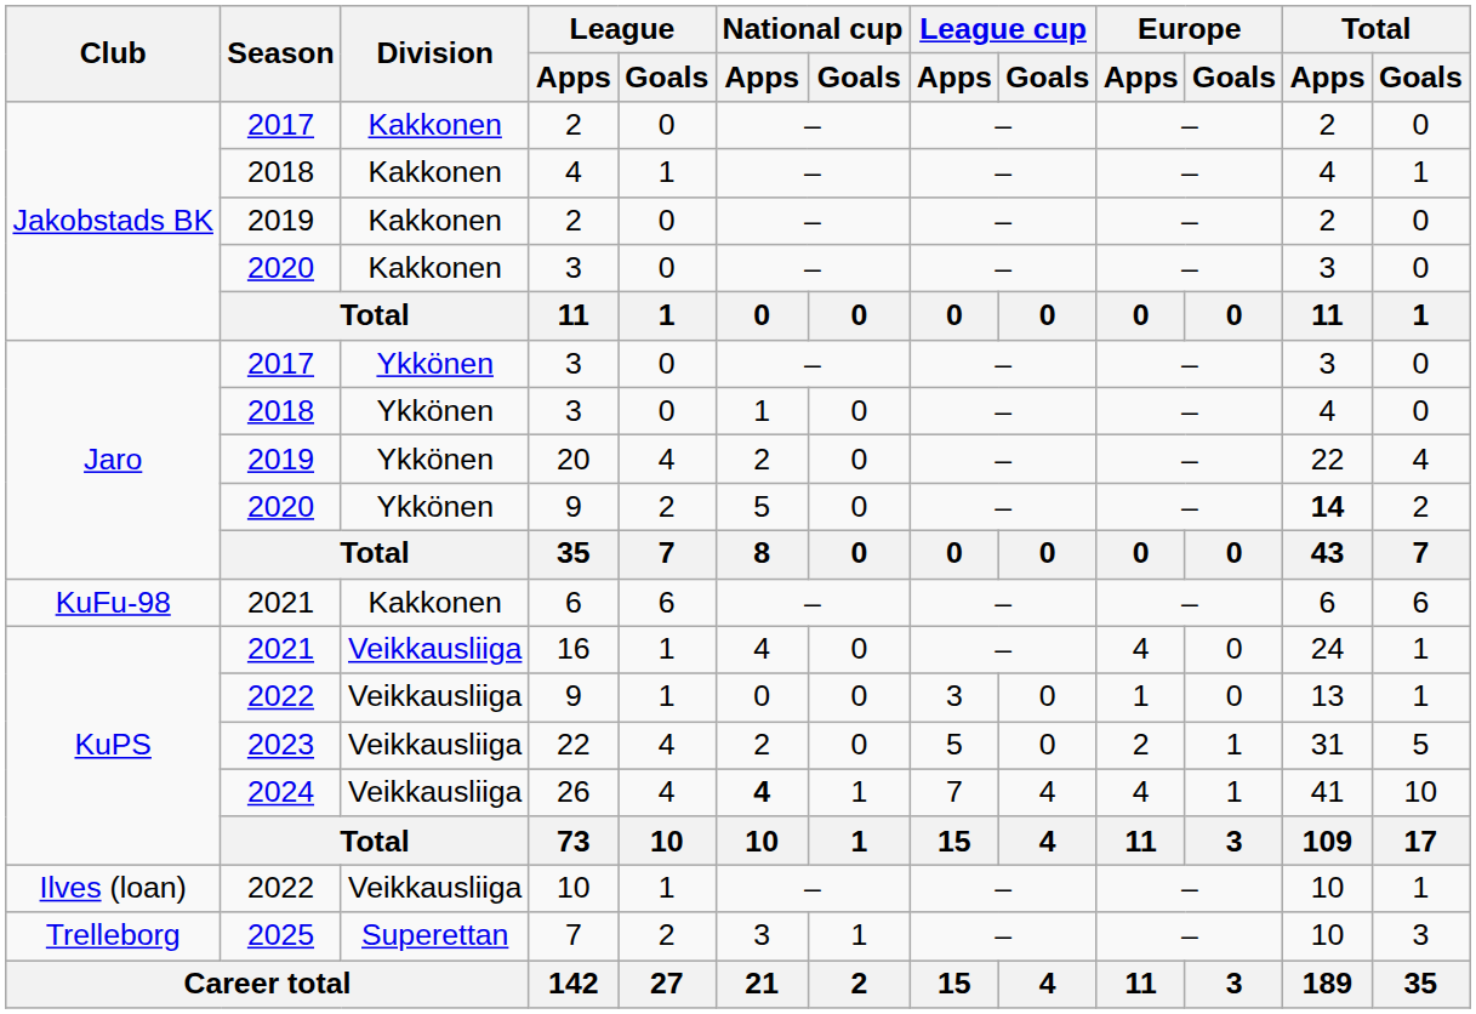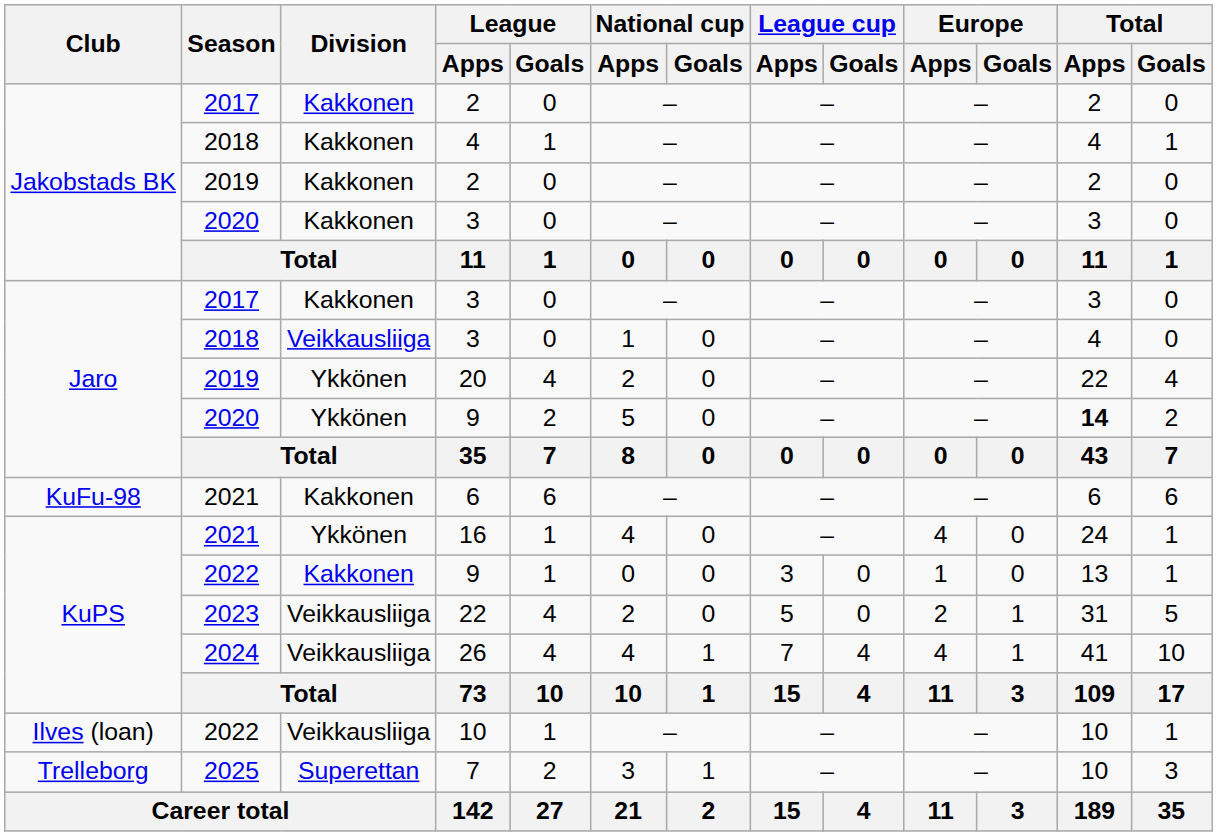 <table class="wikitable" style="text-align:center">
 <tr>
 <th rowspan="2">Club</th>
 <th rowspan="2">Season</th>
 <th rowspan="2">Division</th>
 <th colspan="2">League</th>
 <th colspan="2">National cup</th>
 <th colspan="2"><a href='#'>League cup</a></th>
 <th colspan="2">Europe</th>
 <th colspan="2">Total</th>
 </tr>
 <tr>
 <th>Apps</th>
 <th>Goals</th>
 <th>Apps</th>
 <th>Goals</th>
 <th>Apps</th>
 <th>Goals</th>
 <th>Apps</th>
 <th>Goals</th>
 <th>Apps</th>
 <th>Goals</th>
 </tr>
 <tr>
 <td rowspan=5><a href='#'>Jakobstads BK</a></td>
 <td><a href='#'>2017</a></td>
 <td><a href='#'>Kakkonen</a></td>
 <td>2</td>
 <td>0</td>
 <td colspan=2>–</td>
 <td colspan=2>–</td>
 <td colspan=2>–</td>
 <td>2</td>
 <td>0</td>
 </tr>
 <tr>
 <td>2018</td>
 <td>Kakkonen</td>
 <td>4</td>
 <td>1</td>
 <td colspan=2>–</td>
 <td colspan=2>–</td>
 <td colspan=2>–</td>
 <td>4</td>
 <td>1</td>
 </tr>
 <tr>
 <td>2019</td>
 <td>Kakkonen</td>
 <td>2</td>
 <td>0</td>
 <td colspan=2>–</td>
 <td colspan=2>–</td>
 <td colspan=2>–</td>
 <td>2</td>
 <td>0</td>
 </tr>
 <tr>
 <td><a href='#'>2020</a></td>
 <td>Kakkonen</td>
 <td>3</td>
 <td>0</td>
 <td colspan=2>–</td>
 <td colspan=2>–</td>
 <td colspan=2>–</td>
 <td>3</td>
 <td>0</td>
 </tr>
 <tr>
 <th colspan="2">Total</th>
 <th>11</th>
 <th>1</th>
 <th>0</th>
 <th>0</th>
 <th>0</th>
 <th>0</th>
 <th>0</th>
 <th>0</th>
 <th>11</th>
 <th>1</th>
 </tr>
 <tr>
 <td rowspan=5><a href='#'>Jaro</a></td>
 <td><a href='#'>2017</a></td>
-<td><a href='#'>Ykkönen</a></td>
+<td>Kakkonen</td>
 <td>3</td>
 <td>0</td>
 <td colspan=2>–</td>
 <td colspan=2>–</td>
 <td colspan=2>–</td>
 <td>3</td>
 <td>0</td>
 </tr>
 <tr>
 <td><a href='#'>2018</a></td>
-<td>Ykkönen</td>
+<td><a href='#'>Veikkausliiga</a></td>
 <td>3</td>
 <td>0</td>
 <td>1</td>
 <td>0</td>
 <td colspan=2>–</td>
 <td colspan=2>–</td>
 <td>4</td>
 <td>0</td>
 </tr>
 <tr>
 <td><a href='#'>2019</a></td>
 <td>Ykkönen</td>
 <td>20</td>
 <td>4</td>
 <td>2</td>
 <td>0</td>
 <td colspan=2>–</td>
 <td colspan=2>–</td>
 <td>22</td>
 <td>4</td>
 </tr>
 <tr>
 <td><a href='#'>2020</a></td>
 <td>Ykkönen</td>
 <td>9</td>
 <td>2</td>
 <td>5</td>
 <td>0</td>
 <td colspan=2>–</td>
 <td colspan=2>–</td>
 <td><strong>14</strong></td>
 <td>2</td>
 </tr>
 <tr>
 <th colspan="2">Total</th>
 <th>35</th>
 <th>7</th>
 <th>8</th>
 <th>0</th>
 <th>0</th>
 <th>0</th>
 <th>0</th>
 <th>0</th>
 <th>43</th>
 <th>7</th>
 </tr>
 <tr>
 <td><a href='#'>KuFu-98</a></td>
 <td>2021</td>
 <td>Kakkonen</td>
 <td>6</td>
 <td>6</td>
 <td colspan=2>–</td>
 <td colspan=2>–</td>
 <td colspan=2>–</td>
 <td>6</td>
 <td>6</td>
 </tr>
 <tr>
 <td rowspan=5><a href='#'>KuPS</a></td>
 <td><a href='#'>2021</a></td>
-<td><a href='#'>Veikkausliiga</a></td>
+<td>Ykkönen</td>
 <td>16</td>
 <td>1</td>
 <td>4</td>
 <td>0</td>
 <td colspan=2>–</td>
 <td>4</td>
 <td>0</td>
 <td>24</td>
 <td>1</td>
 </tr>
 <tr>
 <td><a href='#'>2022</a></td>
-<td>Veikkausliiga</td>
+<td><a href='#'>Kakkonen</a></td>
 <td>9</td>
 <td>1</td>
 <td>0</td>
 <td>0</td>
 <td>3</td>
 <td>0</td>
 <td>1</td>
 <td>0</td>
 <td>13</td>
 <td>1</td>
 </tr>
 <tr>
 <td><a href='#'>2023</a></td>
 <td>Veikkausliiga</td>
 <td>22</td>
 <td>4</td>
 <td>2</td>
 <td>0</td>
 <td>5</td>
 <td>0</td>
 <td>2</td>
 <td>1</td>
 <td>31</td>
 <td>5</td>
 </tr>
 <tr>
 <td><a href='#'>2024</a></td>
 <td>Veikkausliiga</td>
 <td>26</td>
 <td>4</td>
-<td><strong>4</strong></td>
+<td>4</td>
 <td>1</td>
 <td>7</td>
 <td>4</td>
 <td>4</td>
 <td>1</td>
 <td>41</td>
 <td>10</td>
 </tr>
 <tr>
 <th colspan="2">Total</th>
 <th>73</th>
 <th>10</th>
 <th>10</th>
 <th>1</th>
 <th>15</th>
 <th>4</th>
 <th>11</th>
 <th>3</th>
 <th>109</th>
 <th>17</th>
 </tr>
 <tr>
 <td><a href='#'>Ilves</a> (loan)</td>
 <td>2022</td>
 <td>Veikkausliiga</td>
 <td>10</td>
 <td>1</td>
 <td colspan=2>–</td>
 <td colspan=2>–</td>
 <td colspan=2>–</td>
 <td>10</td>
 <td>1</td>
 </tr>
 <tr>
 <td><a href='#'>Trelleborg</a></td>
 <td><a href='#'>2025</a></td>
 <td><a href='#'>Superettan</a></td>
 <td>7</td>
 <td>2</td>
 <td>3</td>
 <td>1</td>
 <td colspan=2>–</td>
 <td colspan=2>–</td>
 <td>10</td>
 <td>3</td>
 </tr>
 <tr>
 <th colspan="3">Career total</th>
 <th>142</th>
 <th>27</th>
 <th>21</th>
 <th>2</th>
 <th>15</th>
 <th>4</th>
 <th>11</th>
 <th>3</th>
 <th>189</th>
 <th>35</th>
 </tr>
 </table>
